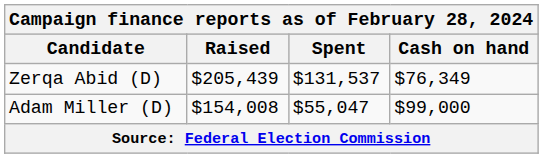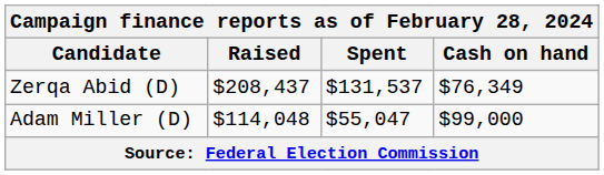 <table class="wikitable sortable">
 <tr>
 <th colspan=4>Campaign finance reports as of February 28, 2024</th>
 </tr>
 <tr style="text-align:center;">
 <th>Candidate</th>
 <th>Raised</th>
 <th>Spent</th>
 <th>Cash on hand</th>
 </tr>
 <tr>
 <td>Zerqa Abid (D)</td>
-<td>$205,439</td>
+<td>$208,437</td>
 <td>$131,537</td>
 <td>$76,349</td>
 </tr>
 <tr>
 <td>Adam Miller (D)</td>
-<td>$154,008</td>
+<td>$114,048</td>
 <td>$55,047</td>
 <td>$99,000</td>
 </tr>
 <tr>
 <th colspan="4"><small>Source: <a href='#'>Federal Election Commission</a></small></th>
 </tr>
 </table>
